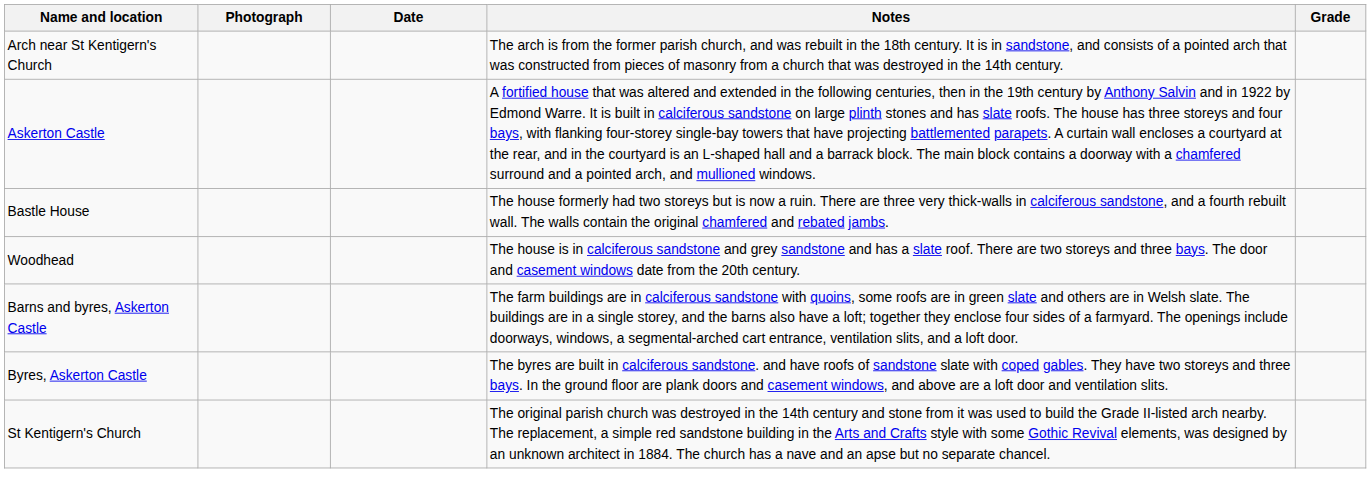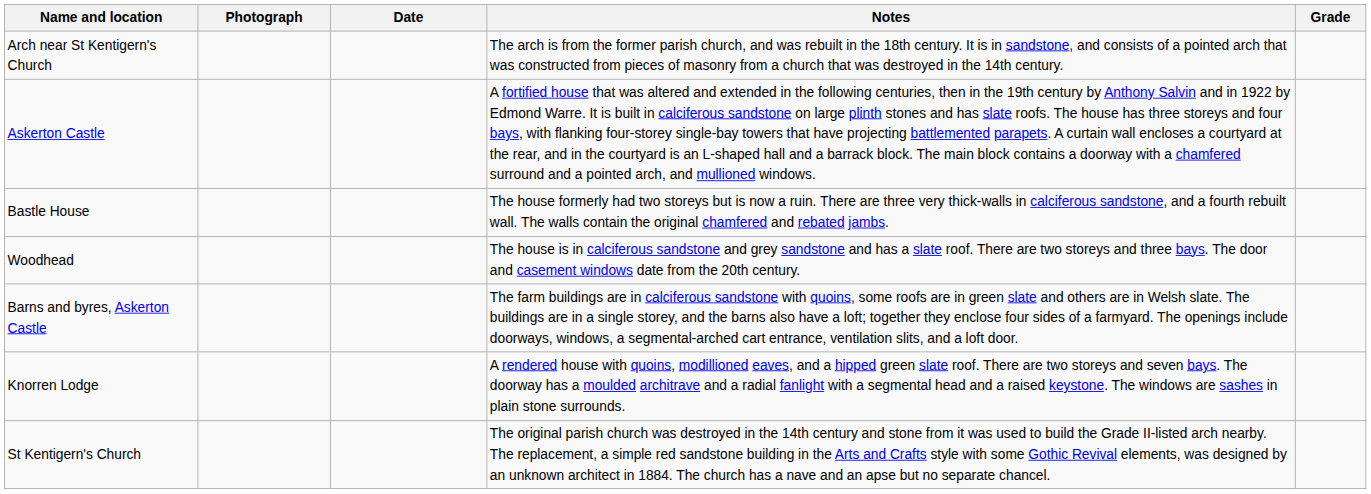 <table class="wikitable sortable plainrowheaders" style="width:100%; border:0; text-align:left; line-height:150%;">
 <tr>
 <th scope="col"  style="width:150px">Name and location</th>
 <th scope="col"  style="width:100px" class="unsortable">Photograph</th>
 <th scope="col"  style="width:120px">Date</th>
 <th scope="col"  style="width:650px" class="unsortable">Notes</th>
 <th scope="col"  style="width:50px">Grade</th>
 </tr>
 <tr>
 <td>Arch near St Kentigern's Church<br><small></small></td>
 <td></td>
 <td align="center"></td>
 <td>The arch is from the former parish church, and was rebuilt in the 18th century.  It is in <a href='#'>sandstone</a>, and consists of a pointed arch that was constructed from pieces of masonry from a church that was destroyed in the 14th century.</td>
 <td align="center" ></td>
 </tr>
 <tr>
 <td><a href='#'>Askerton Castle</a><br><small></small></td>
 <td></td>
 <td align="center"></td>
 <td>A <a href='#'>fortified house</a> that was altered and extended in the following centuries, then in the 19th century by <a href='#'>Anthony Salvin</a> and in 1922 by Edmond Warre.  It is built in <a href='#'>calciferous sandstone</a> on large <a href='#'>plinth</a> stones and has <a href='#'>slate</a> roofs.  The house has three storeys and four <a href='#'>bays</a>, with flanking four-storey single-bay towers that have projecting <a href='#'>battlemented</a> <a href='#'>parapets</a>.  A curtain wall encloses a courtyard at the rear, and in the courtyard is an L-shaped hall and a barrack block.  The main block contains a doorway with a <a href='#'>chamfered</a> surround and a pointed arch, and <a href='#'>mullioned</a> windows.</td>
 <td align="center" ></td>
 </tr>
 <tr>
 <td>Bastle House<br><small></small></td>
 <td></td>
 <td align="center"></td>
 <td>The house formerly had two storeys but is now a ruin.  There are three very thick-walls in <a href='#'>calciferous sandstone</a>, and a fourth rebuilt wall.  The walls contain the original <a href='#'>chamfered</a> and <a href='#'>rebated</a> <a href='#'>jambs</a>.</td>
 <td align="center" ></td>
 </tr>
 <tr>
 <td>Woodhead<br><small></small></td>
 <td></td>
 <td align="center"></td>
 <td>The house is in <a href='#'>calciferous sandstone</a> and grey <a href='#'>sandstone</a> and has a <a href='#'>slate</a> roof.  There are two storeys and three <a href='#'>bays</a>.  The door and <a href='#'>casement windows</a> date from the 20th century.</td>
 <td align="center" ></td>
 </tr>
 <tr>
 <td>Barns and byres, <a href='#'>Askerton Castle</a><br><small></small></td>
 <td></td>
 <td align="center"></td>
 <td>The farm buildings are in <a href='#'>calciferous sandstone</a> with <a href='#'>quoins</a>, some roofs are in green <a href='#'>slate</a> and others are in Welsh slate.  The buildings are in a single storey, and the barns also have a loft; together they enclose four sides of a farmyard.  The openings include doorways, windows, a segmental-arched cart entrance, ventilation slits, and a loft door.</td>
 <td align="center" ></td>
 </tr>
 <tr>
-<td>Byres, <a href='#'>Askerton Castle</a><br><small></small></td>
+<td>Knorren Lodge<br><small></small></td>
 <td></td>
 <td align="center"></td>
-<td>The byres are built in <a href='#'>calciferous sandstone</a>. and have roofs of <a href='#'>sandstone</a> slate with <a href='#'>coped</a> <a href='#'>gables</a>.  They have two storeys and three <a href='#'>bays</a>.  In the ground floor are plank doors and <a href='#'>casement windows</a>, and above are a loft door and ventilation slits.</td>
+<td>A <a href='#'>rendered</a> house with <a href='#'>quoins</a>, <a href='#'>modillioned</a> <a href='#'>eaves</a>, and a <a href='#'>hipped</a> green <a href='#'>slate</a> roof.  There are two storeys and seven <a href='#'>bays</a>.  The doorway has a <a href='#'>moulded</a> <a href='#'>architrave</a> and a radial <a href='#'>fanlight</a> with a segmental head and a raised <a href='#'>keystone</a>.  The windows are <a href='#'>sashes</a> in plain stone surrounds.</td>
 <td align="center" ></td>
 </tr>
 <tr>
 <td>St Kentigern's Church<br><small></small></td>
 <td></td>
 <td align="center"></td>
 <td>The original parish church was destroyed in the 14th century and stone from it was used to build the Grade II-listed arch nearby.  The replacement, a simple red sandstone building in the <a href='#'>Arts and Crafts</a> style with some <a href='#'>Gothic Revival</a> elements, was designed by an unknown architect in 1884.  The church has a nave and an apse but no separate chancel.</td>
 <td align="center" ></td>
 </tr>
 <tr>
 </tr>
 </table>
